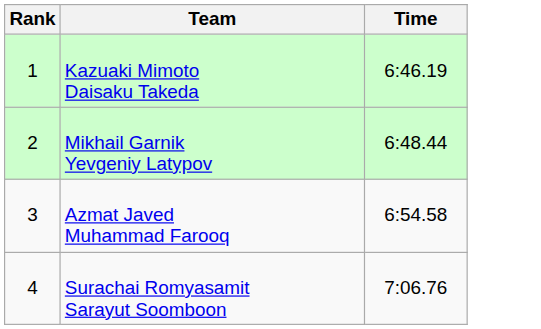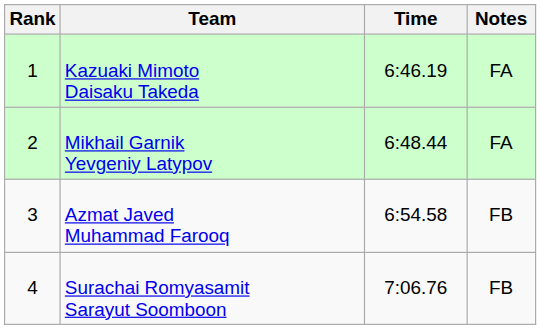 <table class=wikitable style="text-align:center">
 <tr>
 <th width=40>Rank</th>
 <th width=250>Team</th>
 <th width=80>Time</th>
+<th width=50>Notes</th>
 </tr>
 <tr bgcolor="ccffcc">
 <td>1</td>
 <td align=left><br><a href='#'>Kazuaki Mimoto</a><br><a href='#'>Daisaku Takeda</a></td>
 <td>6:46.19</td>
+<td>FA</td>
 </tr>
 <tr bgcolor="ccffcc">
 <td>2</td>
 <td align=left><br><a href='#'>Mikhail Garnik</a><br><a href='#'>Yevgeniy Latypov</a></td>
 <td>6:48.44</td>
+<td>FA</td>
 </tr>
 <tr>
 <td>3</td>
 <td align=left><br><a href='#'>Azmat Javed</a><br><a href='#'>Muhammad Farooq</a></td>
 <td>6:54.58</td>
+<td>FB</td>
 </tr>
 <tr>
 <td>4</td>
 <td align=left><br><a href='#'>Surachai Romyasamit</a><br><a href='#'>Sarayut Soomboon</a></td>
 <td>7:06.76</td>
+<td>FB</td>
 </tr>
 </table>
